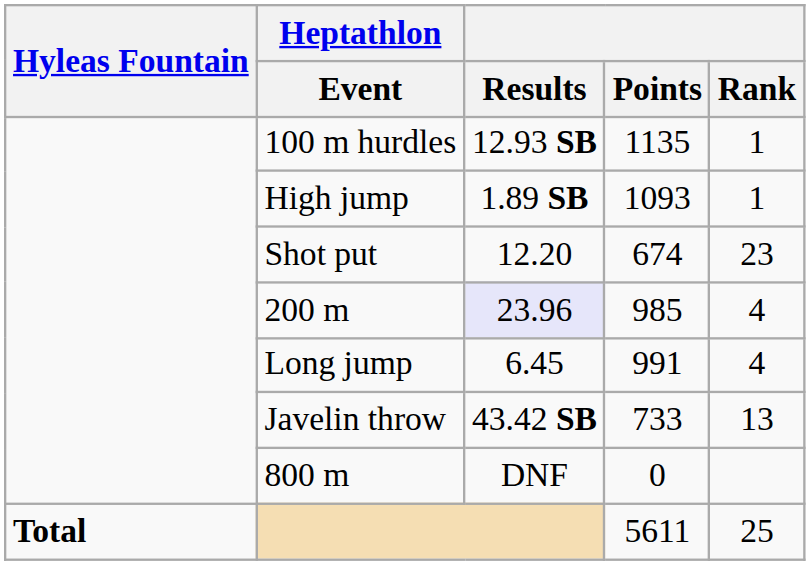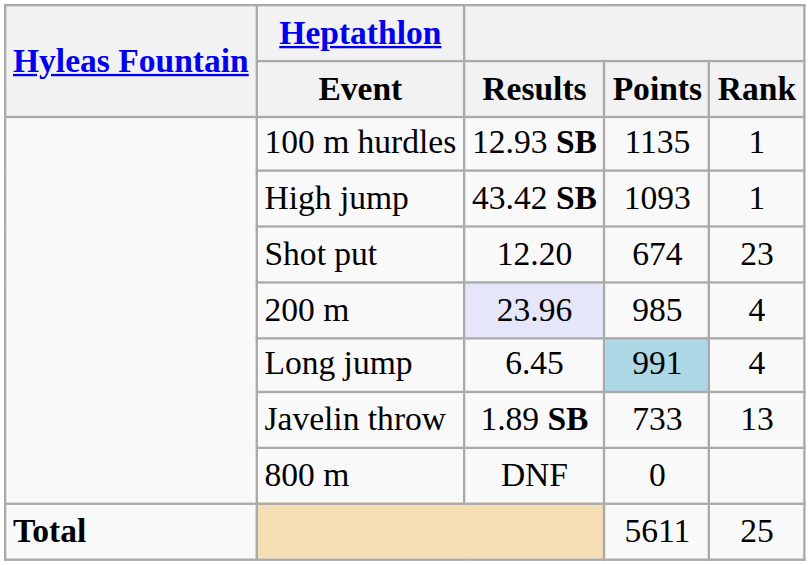 <table class=wikitable style="font-size:90%;">
 <tr>
 <th rowspan="2"><a href='#'>Hyleas Fountain</a></th>
 <th><a href='#'>Heptathlon</a></th>
 <th colspan="3"></th>
 </tr>
 <tr>
 <th>Event</th>
 <th>Results</th>
 <th>Points</th>
 <th>Rank</th>
 </tr>
 <tr style="border-top: single;">
 <td rowspan="7"></td>
 <td>100 m hurdles</td>
 <td align=center>12.93 <strong>SB</strong></td>
 <td align=center>1135</td>
 <td align=center>1</td>
 </tr>
 <tr>
 <td>High jump</td>
-<td align=center>1.89 <strong>SB</strong></td>
+<td align=center>43.42 <strong>SB</strong></td>
 <td align=center>1093</td>
 <td align=center>1</td>
 </tr>
 <tr>
 <td>Shot put</td>
 <td align=center>12.20</td>
 <td align=center>674</td>
 <td align=center>23</td>
 </tr>
 <tr>
 <td>200 m</td>
 <td align=center style="background: lavender;">23.96</td>
 <td align=center>985</td>
 <td align=center>4</td>
 </tr>
 <tr>
 <td>Long jump</td>
 <td align=center>6.45</td>
-<td align=center>991</td>
+<td align=center style="background: lightblue;">991</td>
 <td align=center>4</td>
 </tr>
 <tr>
 <td>Javelin throw</td>
-<td align=center>43.42 <strong>SB</strong></td>
+<td align=center>1.89 <strong>SB</strong></td>
 <td align=center>733</td>
 <td align=center>13</td>
 </tr>
 <tr>
 <td>800 m</td>
 <td align=center>DNF</td>
 <td align=center>0</td>
 <td align=center></td>
 </tr>
 <tr style="border-top: single;">
 <td><strong>Total</strong></td>
 <td colspan="2" style="background:wheat;"></td>
 <td align=center>5611</td>
 <td align=center>25</td>
 </tr>
 </table>
